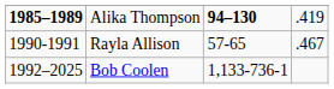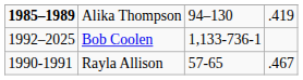 <table class="wikitable">
 <tr style="text-align:center;">
 </tr>
 <tr>
 <td><strong>1985–1989</strong></td>
 <td>Alika Thompson</td>
-<td><strong>94–130</strong></td>
+<td>94–130</td>
 <td>.419</td>
+</tr>
+<tr>
+<td>1992–2025</td>
+<td><a href='#'>Bob Coolen</a></td>
+<td>1,133-736-1</td>
+<td></td>
 </tr>
 <tr>
 <td>1990-1991</td>
 <td>Rayla Allison</td>
 <td>57-65</td>
 <td>.467</td>
 </tr>
-<tr>
-<td>1992–2025</td>
-<td><a href='#'>Bob Coolen</a></td>
-<td>1,133-736-1</td>
-<td></td>
-</tr>
 </table>
